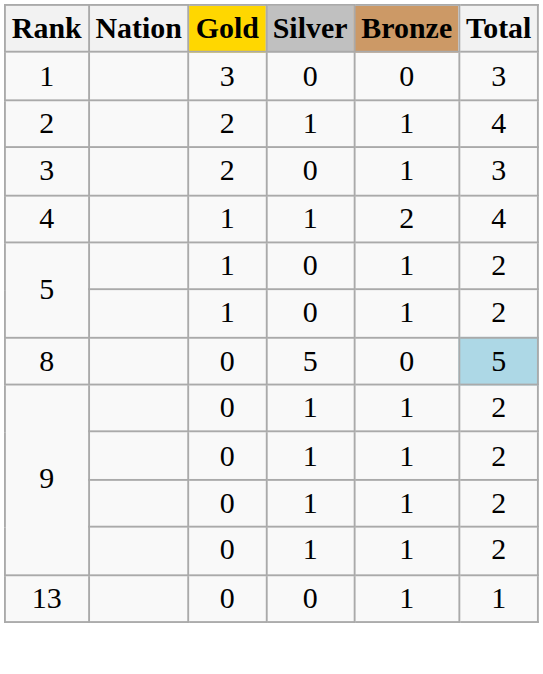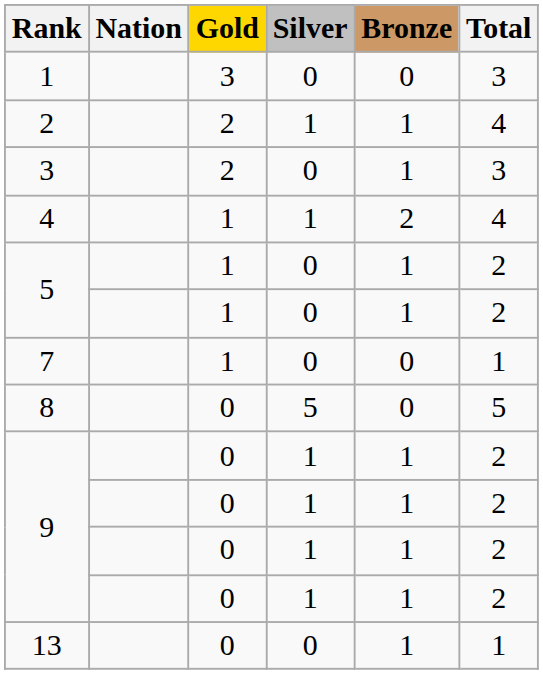 <table class="wikitable sortable" style="text-align:center">
 <tr>
 <th>Rank</th>
 <th>Nation</th>
 <th style="background-color:gold">Gold</th>
 <th style="background-color:silver">Silver</th>
 <th style="background-color:#cc9966">Bronze</th>
 <th>Total</th>
 </tr>
 <tr>
 <td>1</td>
 <td align=left></td>
 <td>3</td>
 <td>0</td>
 <td>0</td>
 <td>3</td>
 </tr>
 <tr>
 <td>2</td>
 <td align=left></td>
 <td>2</td>
 <td>1</td>
 <td>1</td>
 <td>4</td>
 </tr>
 <tr>
 <td>3</td>
 <td align=left></td>
 <td>2</td>
 <td>0</td>
 <td>1</td>
 <td>3</td>
 </tr>
 <tr>
 <td>4</td>
 <td align=left></td>
 <td>1</td>
 <td>1</td>
 <td>2</td>
 <td>4</td>
 </tr>
 <tr>
 <td rowspan=2>5</td>
 <td align=left></td>
 <td>1</td>
 <td>0</td>
 <td>1</td>
 <td>2</td>
 </tr>
 <tr>
 <td align=left></td>
 <td>1</td>
 <td>0</td>
 <td>1</td>
 <td>2</td>
 </tr>
 <tr>
+<td>7</td>
+<td align=left></td>
+<td>1</td>
+<td>0</td>
+<td>0</td>
+<td>1</td>
+</tr>
+<tr>
 <td>8</td>
 <td align=left></td>
 <td>0</td>
 <td>5</td>
 <td>0</td>
-<td style="background: lightblue;">5</td>
+<td>5</td>
 </tr>
 <tr>
 <td rowspan=4>9</td>
 <td align=left></td>
 <td>0</td>
 <td>1</td>
 <td>1</td>
 <td>2</td>
 </tr>
 <tr>
 <td align=left></td>
 <td>0</td>
 <td>1</td>
 <td>1</td>
 <td>2</td>
 </tr>
 <tr>
 <td align=left></td>
 <td>0</td>
 <td>1</td>
 <td>1</td>
 <td>2</td>
 </tr>
 <tr>
 <td align=left></td>
 <td>0</td>
 <td>1</td>
 <td>1</td>
 <td>2</td>
 </tr>
 <tr>
 <td>13</td>
 <td align=left></td>
 <td>0</td>
 <td>0</td>
 <td>1</td>
 <td>1</td>
 </tr>
 </table>
